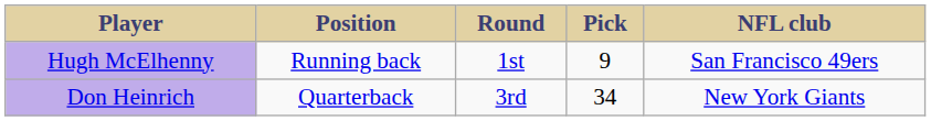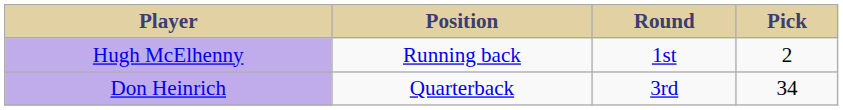 <table class="wikitable" style="width:50%;">
 <tr style="text-align:center; background:#e2d2a3; color:#3b3e72;">
 <td><strong>Player</strong></td>
 <td><strong>Position</strong></td>
 <td><strong>Round</strong></td>
 <td><strong>Pick</strong></td>
-<td><strong>NFL club</strong></td>
 </tr>
 <tr style="text-align:center;" bgcolor="">
 <td bgcolor="C0ACEA"><a href='#'>Hugh McElhenny</a></td>
 <td><a href='#'>Running back</a></td>
 <td><a href='#'>1st</a></td>
-<td>9</td>
-<td><a href='#'>San Francisco 49ers</a></td>
+<td>2</td>
 </tr>
 <tr style="text-align:center;" bgcolor="">
 <td bgcolor="C0ACEA"><a href='#'>Don Heinrich</a></td>
 <td><a href='#'>Quarterback</a></td>
 <td><a href='#'>3rd</a></td>
 <td>34</td>
-<td><a href='#'>New York Giants</a></td>
 </tr>
 </table>
